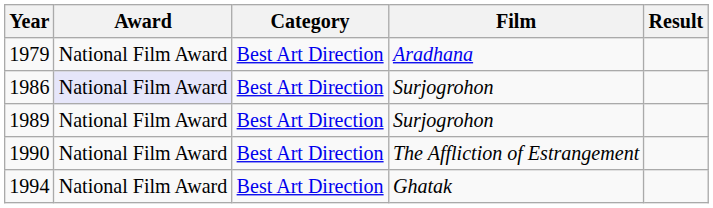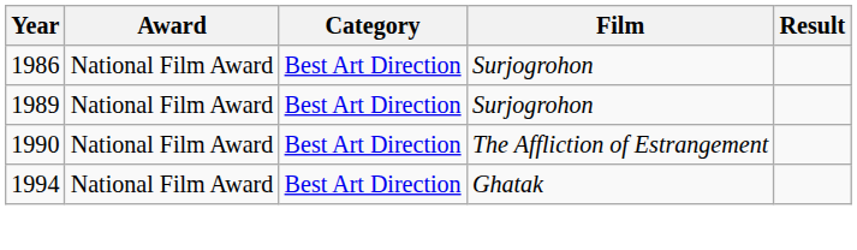 <table class="wikitable" style="font-size: 95%;">
 <tr>
 <th>Year</th>
 <th>Award</th>
 <th>Category</th>
 <th>Film</th>
 <th>Result</th>
 </tr>
 <tr>
-<td>1979</td>
+<td>1986</td>
 <td>National Film Award</td>
-<td><a href='#'>Best Art Direction</a></td>
-<td><em><a href='#'>Aradhana</a></em></td>
-<td></td>
-</tr>
-<tr>
-<td>1986</td>
-<td style="background: lavender;">National Film Award</td>
 <td><a href='#'>Best Art Direction</a></td>
 <td><em>Surjogrohon</em></td>
 <td></td>
 </tr>
 <tr>
 <td>1989</td>
 <td>National Film Award</td>
 <td><a href='#'>Best Art Direction</a></td>
 <td><em>Surjogrohon</em></td>
 <td></td>
 </tr>
 <tr>
 <td>1990</td>
 <td>National Film Award</td>
 <td><a href='#'>Best Art Direction</a></td>
 <td><em>The Affliction of Estrangement</em></td>
 <td></td>
 </tr>
 <tr>
 <td>1994</td>
 <td>National Film Award</td>
 <td><a href='#'>Best Art Direction</a></td>
 <td><em>Ghatak</em></td>
 <td></td>
 </tr>
 </table>
